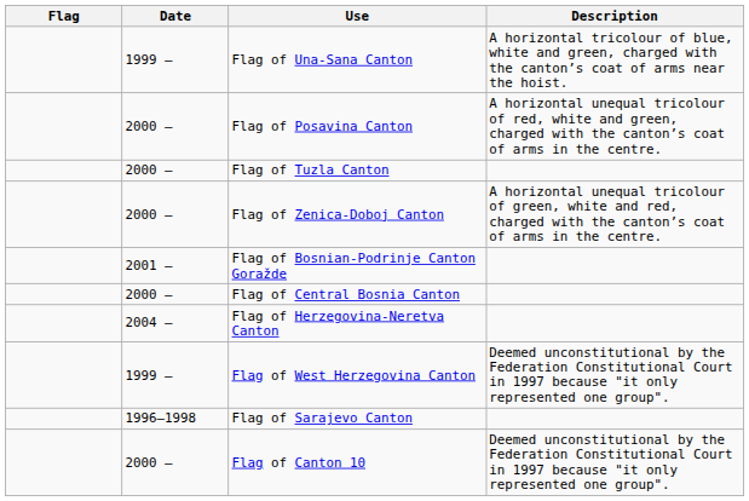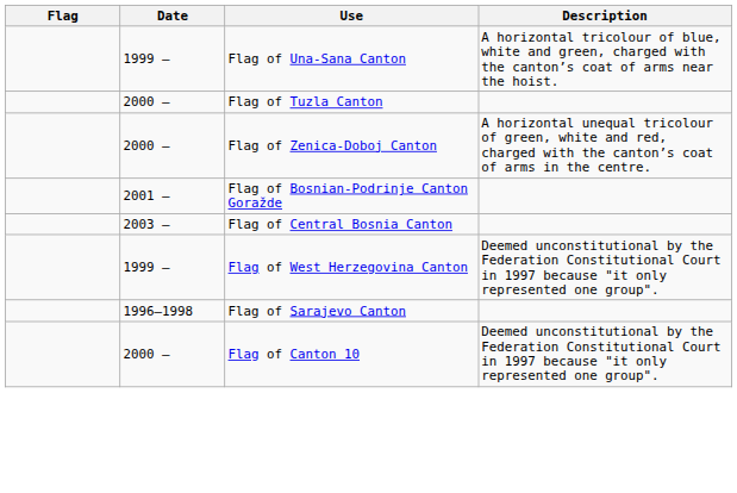 <table class="wikitable">
 <tr>
 <th style="width:110px;">Flag</th>
 <th style="width:100px;">Date</th>
 <th style="width:250px;">Use</th>
 <th style="width:250px;">Description</th>
 </tr>
 <tr>
 <td></td>
 <td>1999 –</td>
 <td>Flag of <a href='#'>Una-Sana Canton</a></td>
 <td>A horizontal tricolour of blue, white and green, charged with the canton’s coat of arms near the hoist.</td>
-</tr>
-<tr>
-<td></td>
-<td>2000 –</td>
-<td>Flag of <a href='#'>Posavina Canton</a></td>
-<td>A horizontal unequal tricolour of red, white and green, charged with the canton’s coat of arms in the centre.</td>
 </tr>
 <tr>
 <td></td>
 <td>2000 –</td>
 <td>Flag of <a href='#'>Tuzla Canton</a></td>
 <td></td>
 </tr>
 <tr>
 <td></td>
 <td>2000 –</td>
 <td>Flag of <a href='#'>Zenica-Doboj Canton</a></td>
 <td>A horizontal unequal tricolour of green, white and red, charged with the canton’s coat of arms in the centre.</td>
 </tr>
 <tr>
 <td></td>
 <td>2001 –</td>
 <td>Flag of <a href='#'>Bosnian-Podrinje Canton Goražde</a></td>
 <td></td>
 </tr>
 <tr>
 <td></td>
-<td>2000 –</td>
+<td>2003 –</td>
 <td>Flag of <a href='#'>Central Bosnia Canton</a></td>
-<td></td>
-</tr>
-<tr>
-<td></td>
-<td>2004 –</td>
-<td>Flag of <a href='#'>Herzegovina-Neretva Canton</a></td>
 <td></td>
 </tr>
 <tr>
 <td></td>
 <td>1999 –</td>
 <td><a href='#'>Flag</a> of <a href='#'>West Herzegovina Canton</a></td>
 <td>Deemed unconstitutional by the Federation Constitutional Court in 1997 because "it only represented one group".</td>
 </tr>
 <tr>
 <td></td>
 <td>1996–1998</td>
 <td>Flag of <a href='#'>Sarajevo Canton</a></td>
 <td></td>
 </tr>
 <tr>
 <td></td>
 <td>2000 –</td>
 <td><a href='#'>Flag</a> of <a href='#'>Canton 10</a></td>
 <td>Deemed unconstitutional by the Federation Constitutional Court in 1997 because "it only represented one group".</td>
 </tr>
 </table>
